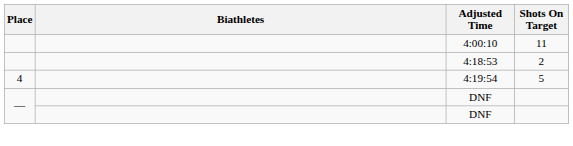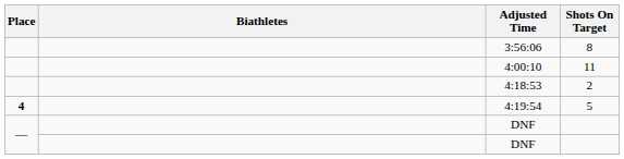 <table class=wikitable style="text-align:center">
 <tr>
 <th width=20>Place</th>
 <th width=580>Biathletes</th>
 <th width=90>Adjusted Time </th>
 <th width=70>Shots On Target</th>
+</tr>
+<tr>
+<td></td>
+<td align=left></td>
+<td> 3:56:06 </td>
+<td>8</td>
 </tr>
 <tr>
 <td></td>
 <td align=left></td>
 <td>4:00:10</td>
 <td>11</td>
 </tr>
 <tr>
 <td></td>
 <td align=left></td>
 <td>4:18:53</td>
 <td>2</td>
 </tr>
 <tr>
-<td>4</td>
+<td><strong>4</strong></td>
 <td align=left></td>
 <td>4:19:54</td>
 <td>5</td>
 </tr>
 <tr>
 <td rowspan=2>—</td>
 <td align=left></td>
 <td>DNF</td>
 <td></td>
 </tr>
 <tr>
 <td align=left></td>
 <td>DNF</td>
 <td></td>
 </tr>
 </table>
